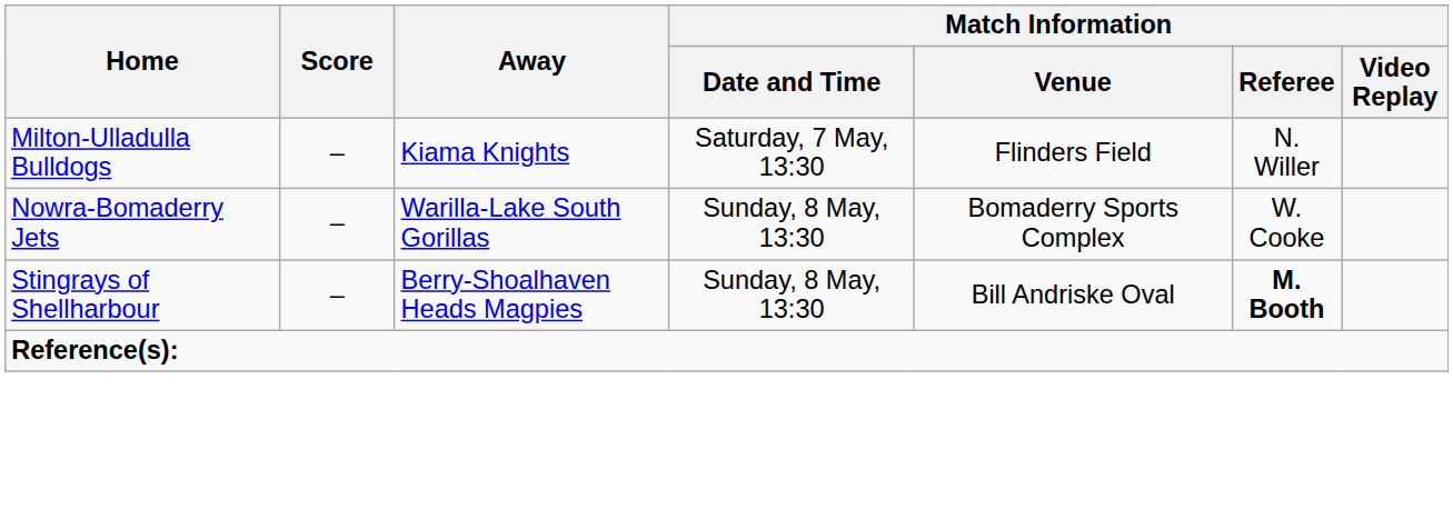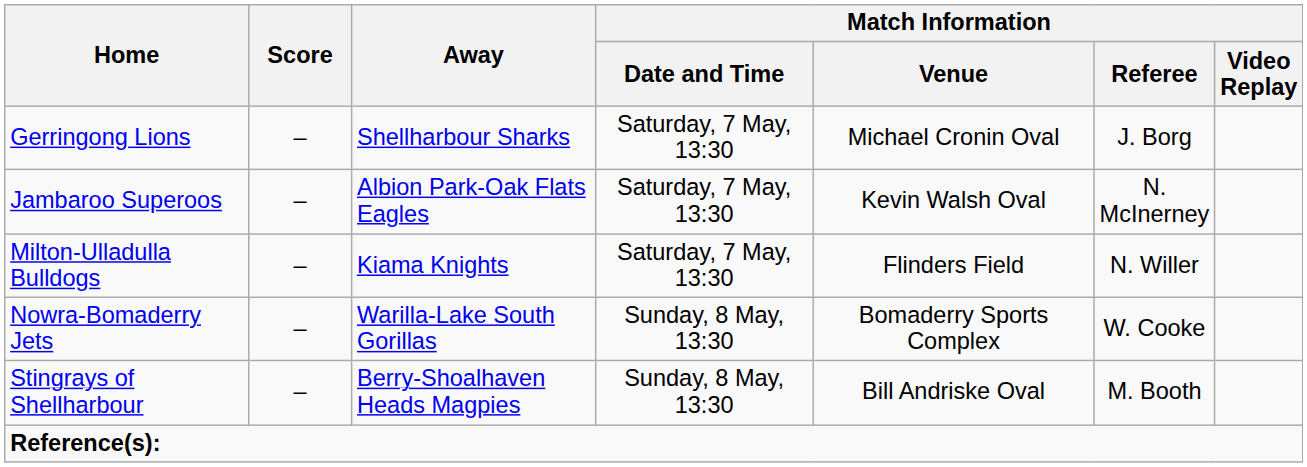 <table class="wikitable" width="100% text-align:center;">
 <tr>
 <th rowspan="2" width="19%">Home</th>
 <th rowspan="2" width="8%">Score</th>
 <th rowspan="2" width="19%">Away</th>
 <th colspan="4">Match Information</th>
 </tr>
 <tr bgcolor="#CCCCCC">
 <th width="17%">Date and Time</th>
 <th width="22%">Venue</th>
 <th>Referee</th>
 <th>Video Replay</th>
+</tr>
+<tr>
+<td> <a href='#'>Gerringong Lions</a></td>
+<td style="text-align:center;">–</td>
+<td> <a href='#'>Shellharbour Sharks</a></td>
+<td style="text-align:center;">Saturday, 7 May, 13:30</td>
+<td style="text-align:center;">Michael Cronin Oval</td>
+<td style="text-align:center;">J. Borg</td>
+<td style="text-align:center;"></td>
+</tr>
+<tr>
+<td> <a href='#'>Jambaroo Superoos</a></td>
+<td style="text-align:center;">–</td>
+<td> <a href='#'>Albion Park-Oak Flats Eagles</a></td>
+<td style="text-align:center;">Saturday, 7 May, 13:30</td>
+<td style="text-align:center;">Kevin Walsh Oval</td>
+<td style="text-align:center;">N. McInerney</td>
+<td style="text-align:center;"></td>
 </tr>
 <tr>
 <td> <a href='#'>Milton-Ulladulla Bulldogs</a></td>
 <td style="text-align:center;">–</td>
 <td> <a href='#'>Kiama Knights</a></td>
 <td style="text-align:center;">Saturday, 7 May, 13:30</td>
 <td style="text-align:center;">Flinders Field</td>
 <td style="text-align:center;">N. Willer</td>
 <td style="text-align:center;"></td>
 </tr>
 <tr>
 <td> <a href='#'>Nowra-Bomaderry Jets</a></td>
 <td style="text-align:center;">–</td>
 <td> <a href='#'>Warilla-Lake South Gorillas</a></td>
 <td style="text-align:center;">Sunday, 8 May, 13:30</td>
 <td style="text-align:center;">Bomaderry Sports Complex</td>
 <td style="text-align:center;">W. Cooke</td>
 <td style="text-align:center;"></td>
 </tr>
 <tr>
 <td> <a href='#'>Stingrays of Shellharbour</a></td>
 <td style="text-align:center;">–</td>
 <td> <a href='#'>Berry-Shoalhaven Heads Magpies</a></td>
 <td style="text-align:center;">Sunday, 8 May, 13:30</td>
 <td style="text-align:center;">Bill Andriske Oval</td>
-<td style="text-align:center;"><strong>M. Booth</strong></td>
+<td style="text-align:center;">M. Booth</td>
 <td style="text-align:center;"></td>
 </tr>
 <tr>
 <td colspan="7"><strong>Reference(s):</strong></td>
 </tr>
 </table>
